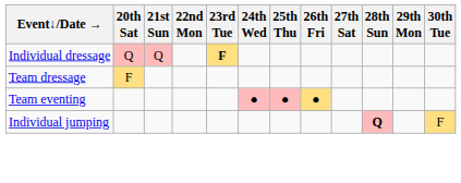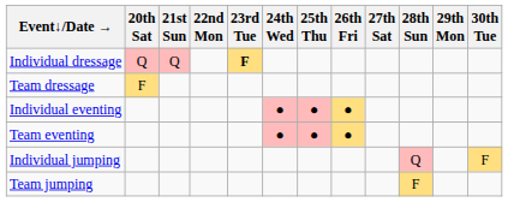 <table class="wikitable" style="margin:0.5em auto; font-size:90%; line-height:1.25em; text-align:center">
 <tr>
 <th>Event↓/Date →</th>
 <th>20th<br>Sat</th>
 <th>21st<br>Sun</th>
 <th>22nd<br>Mon</th>
 <th>23rd<br>Tue</th>
 <th>24th<br>Wed</th>
 <th>25th<br>Thu</th>
 <th>26th<br>Fri</th>
 <th>27th<br>Sat</th>
 <th>28th<br>Sun</th>
 <th>29th<br>Mon</th>
 <th>30th<br>Tue</th>
 </tr>
 <tr>
 <td align="left"><a href='#'>Individual dressage</a></td>
 <td bgcolor="#FFBBBB">Q</td>
 <td bgcolor="#FFBBBB">Q</td>
 <td></td>
 <td bgcolor="#FFDF80"><strong>F</strong></td>
 <td></td>
 <td></td>
 <td></td>
 <td></td>
 <td></td>
 <td></td>
 <td></td>
 </tr>
 <tr>
 <td align="left"><a href='#'>Team dressage</a></td>
 <td bgcolor="#FFDF80">F</td>
 <td></td>
 <td></td>
 <td></td>
 <td></td>
 <td></td>
 <td></td>
 <td></td>
 <td></td>
 <td></td>
 <td></td>
 </tr>
 <tr>
+<td align="left"><a href='#'>Individual eventing</a></td>
+<td></td>
+<td></td>
+<td></td>
+<td></td>
+<td bgcolor="#FFBBBB">●</td>
+<td bgcolor="#FFBBBB">●</td>
+<td bgcolor="#FFDF80">●</td>
+<td></td>
+<td></td>
+<td></td>
+<td></td>
+</tr>
+<tr>
 <td align="left"><a href='#'>Team eventing</a></td>
 <td></td>
 <td></td>
 <td></td>
 <td></td>
 <td bgcolor="#FFBBBB">●</td>
 <td bgcolor="#FFBBBB">●</td>
 <td bgcolor="#FFDF80">●</td>
 <td></td>
 <td></td>
 <td></td>
 <td></td>
 </tr>
 <tr>
 <td align="left"><a href='#'>Individual jumping</a></td>
 <td></td>
 <td></td>
 <td></td>
 <td></td>
 <td></td>
 <td></td>
 <td></td>
 <td></td>
-<td bgcolor="#FFBBBB"><strong>Q</strong></td>
+<td bgcolor="#FFBBBB">Q</td>
 <td></td>
 <td bgcolor="#FFDF80">F</td>
 </tr>
+<tr>
+<td align="left"><a href='#'>Team jumping</a></td>
+<td></td>
+<td></td>
+<td></td>
+<td></td>
+<td></td>
+<td></td>
+<td></td>
+<td></td>
+<td bgcolor="#FFDF80">F</td>
+<td></td>
+<td></td>
+</tr>
 </table>
